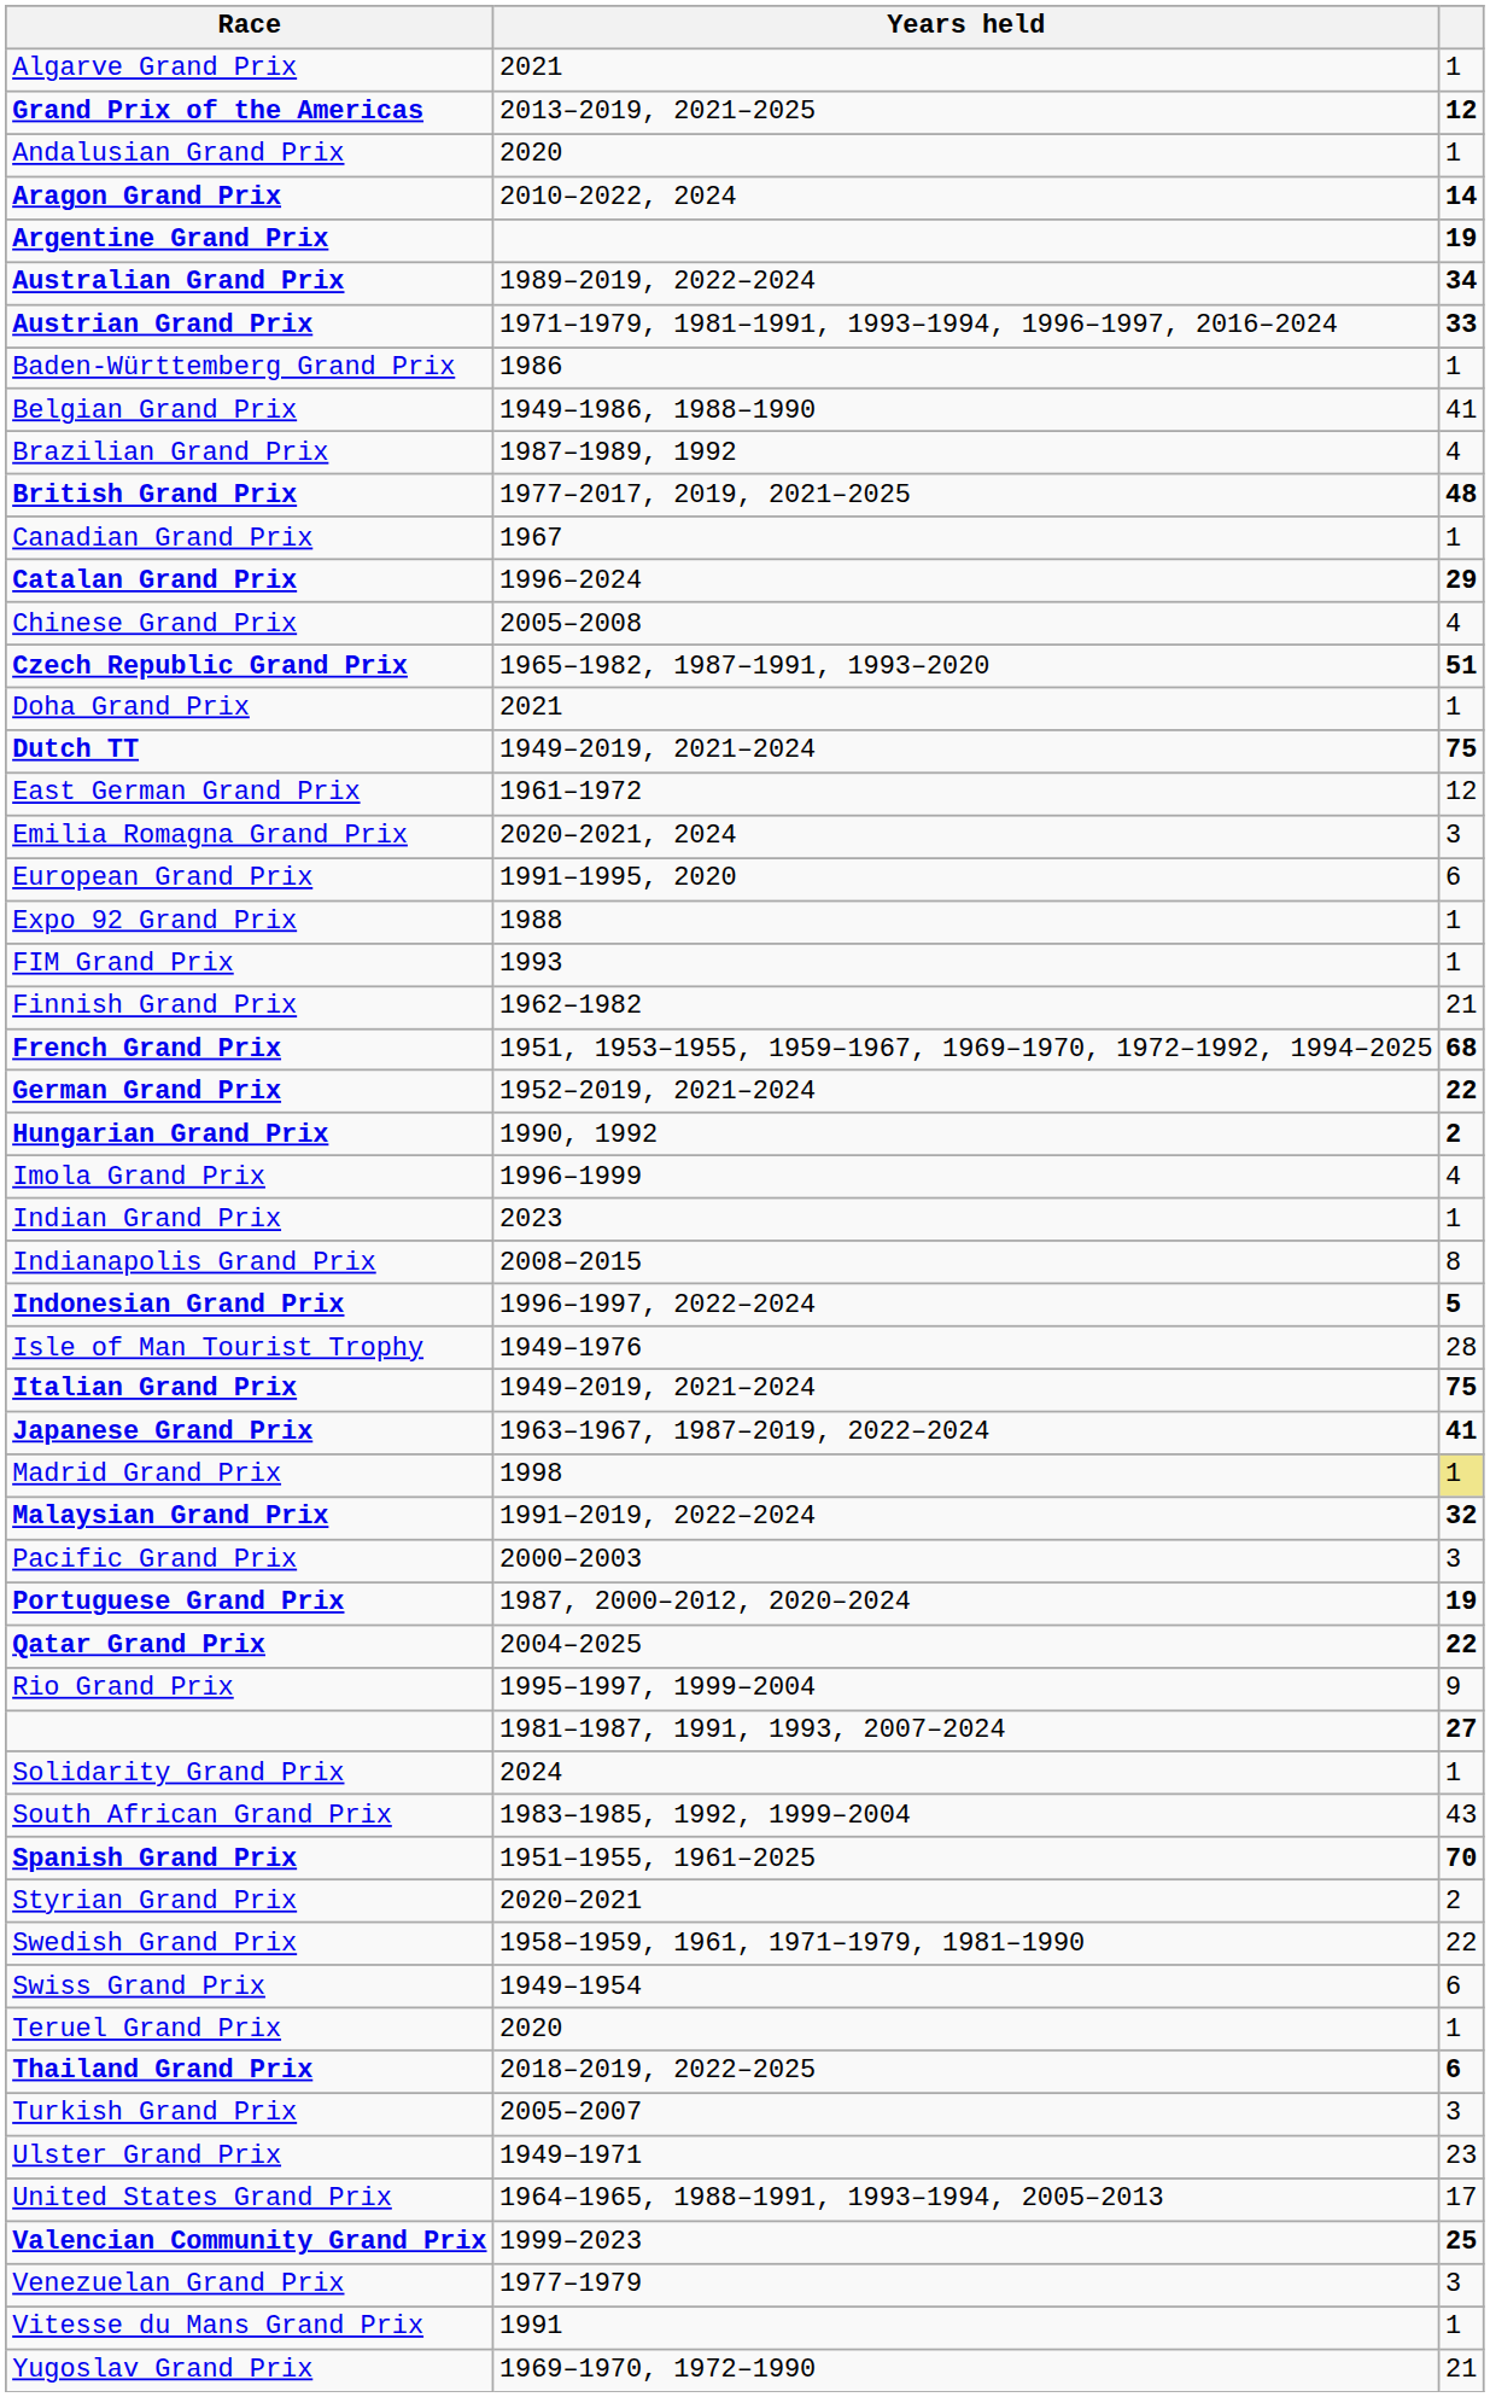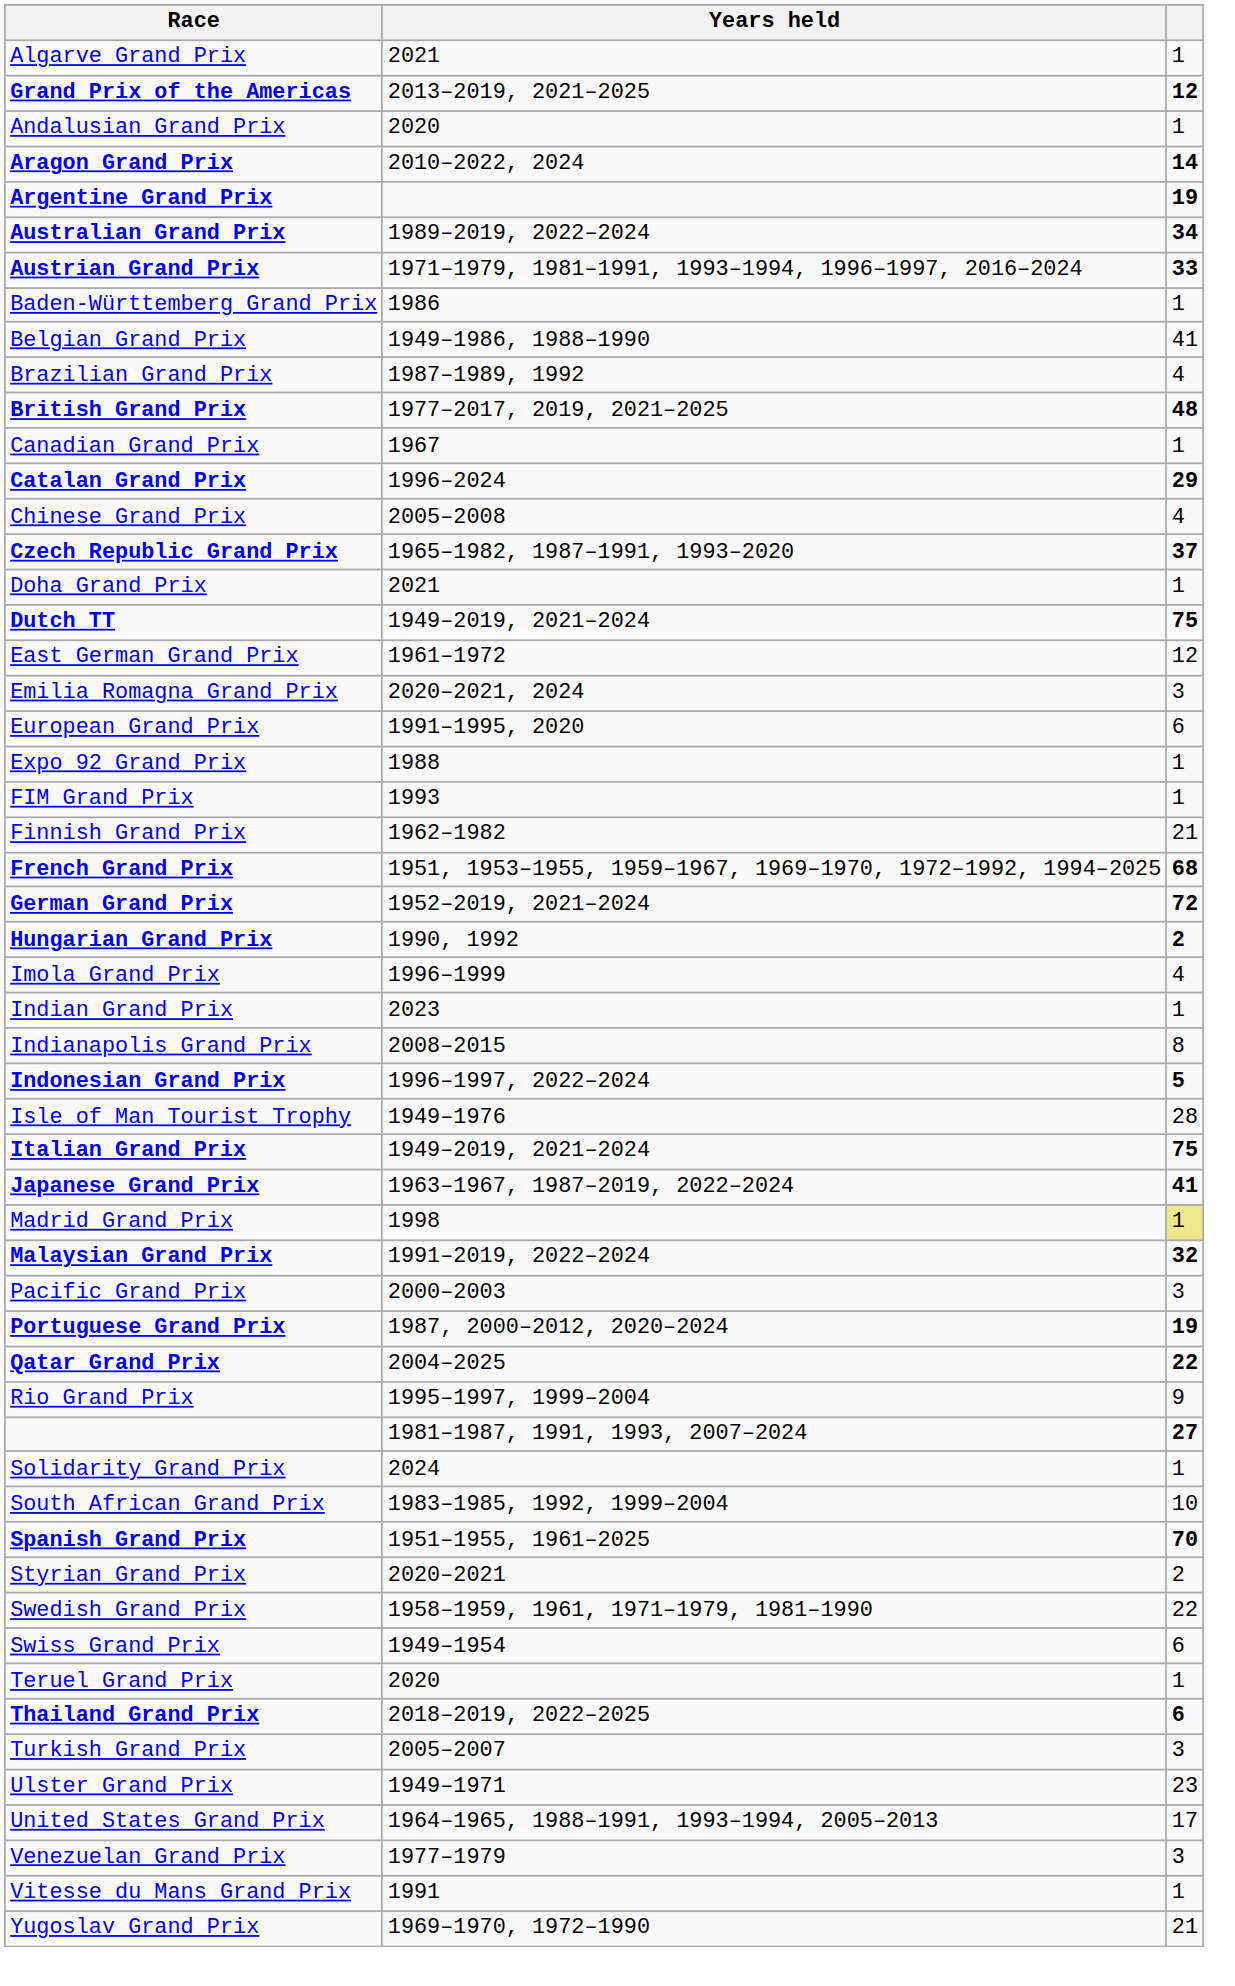 <table class="wikitable sortable" style="font-size:95%">
 <tr>
 <th>Race</th>
 <th>Years held</th>
 <th></th>
 </tr>
 <tr>
 <td> <a href='#'>Algarve Grand Prix</a></td>
 <td>2021</td>
 <td>1</td>
 </tr>
 <tr>
 <td> <strong><a href='#'>Grand Prix of the Americas</a></strong></td>
 <td>2013–2019, 2021–2025</td>
 <td><strong>12</strong></td>
 </tr>
 <tr>
 <td> <a href='#'>Andalusian Grand Prix</a></td>
 <td>2020</td>
 <td>1</td>
 </tr>
 <tr>
 <td> <strong><a href='#'>Aragon Grand Prix</a></strong></td>
 <td>2010–2022, 2024</td>
 <td><strong>14</strong></td>
 </tr>
 <tr>
 <td> <strong><a href='#'>Argentine Grand Prix</a></strong></td>
 <td></td>
 <td><strong>19</strong></td>
 </tr>
 <tr>
 <td> <strong><a href='#'>Australian Grand Prix</a></strong></td>
 <td>1989–2019, 2022–2024</td>
 <td><strong>34</strong></td>
 </tr>
 <tr>
 <td> <strong><a href='#'>Austrian Grand Prix</a></strong></td>
 <td>1971–1979, 1981–1991, 1993–1994, 1996–1997, 2016–2024</td>
 <td><strong>33</strong></td>
 </tr>
 <tr>
 <td> <a href='#'>Baden-Württemberg Grand Prix</a></td>
 <td>1986</td>
 <td>1</td>
 </tr>
 <tr>
 <td> <a href='#'>Belgian Grand Prix</a></td>
 <td>1949–1986, 1988–1990</td>
 <td>41</td>
 </tr>
 <tr>
 <td> <a href='#'>Brazilian Grand Prix</a></td>
 <td>1987–1989, 1992</td>
 <td>4</td>
 </tr>
 <tr>
 <td> <strong><a href='#'>British Grand Prix</a></strong></td>
 <td>1977–2017, 2019, 2021–2025</td>
 <td><strong>48</strong></td>
 </tr>
 <tr>
 <td> <a href='#'>Canadian Grand Prix</a></td>
 <td>1967</td>
 <td>1</td>
 </tr>
 <tr>
 <td> <strong><a href='#'>Catalan Grand Prix</a></strong></td>
 <td>1996–2024</td>
 <td><strong>29</strong></td>
 </tr>
 <tr>
 <td> <a href='#'>Chinese Grand Prix</a></td>
 <td>2005–2008</td>
 <td>4</td>
 </tr>
 <tr>
 <td> <strong><a href='#'>Czech Republic Grand Prix</a></strong></td>
 <td>1965–1982, 1987–1991, 1993–2020</td>
-<td><strong>51</strong></td>
+<td><strong>37</strong></td>
 </tr>
 <tr>
 <td> <a href='#'>Doha Grand Prix</a></td>
 <td>2021</td>
 <td>1</td>
 </tr>
 <tr>
 <td> <strong><a href='#'>Dutch TT</a></strong></td>
 <td>1949–2019, 2021–2024</td>
 <td><strong>75</strong></td>
 </tr>
 <tr>
 <td> <a href='#'>East German Grand Prix</a></td>
 <td>1961–1972</td>
 <td>12</td>
 </tr>
 <tr>
 <td> <a href='#'>Emilia Romagna Grand Prix</a></td>
 <td>2020–2021, 2024</td>
 <td>3</td>
 </tr>
 <tr>
 <td> <a href='#'>European Grand Prix</a></td>
 <td>1991–1995, 2020</td>
 <td>6</td>
 </tr>
 <tr>
 <td> <a href='#'>Expo 92 Grand Prix</a></td>
 <td>1988</td>
 <td>1</td>
 </tr>
 <tr>
 <td> <a href='#'>FIM Grand Prix</a></td>
 <td>1993</td>
 <td>1</td>
 </tr>
 <tr>
 <td> <a href='#'>Finnish Grand Prix</a></td>
 <td>1962–1982</td>
 <td>21</td>
 </tr>
 <tr>
 <td> <strong><a href='#'>French Grand Prix</a></strong></td>
 <td>1951, 1953–1955, 1959–1967, 1969–1970, 1972–1992, 1994–2025</td>
 <td><strong>68</strong></td>
 </tr>
 <tr>
 <td> <strong><a href='#'>German Grand Prix</a></strong></td>
 <td>1952–2019, 2021–2024</td>
-<td><strong>22</strong></td>
+<td><strong>72</strong></td>
 </tr>
 <tr>
 <td> <strong><a href='#'>Hungarian Grand Prix</a></strong></td>
 <td>1990, 1992</td>
 <td><strong>2</strong></td>
 </tr>
 <tr>
 <td> <a href='#'>Imola Grand Prix</a></td>
 <td>1996–1999</td>
 <td>4</td>
 </tr>
 <tr>
 <td> <a href='#'>Indian Grand Prix</a></td>
 <td>2023</td>
 <td>1</td>
 </tr>
 <tr>
 <td> <a href='#'>Indianapolis Grand Prix</a></td>
 <td>2008–2015</td>
 <td>8</td>
 </tr>
 <tr>
 <td> <strong><a href='#'>Indonesian Grand Prix</a></strong></td>
 <td>1996–1997, 2022–2024</td>
 <td><strong>5</strong></td>
 </tr>
 <tr>
 <td> <a href='#'>Isle of Man Tourist Trophy</a></td>
 <td>1949–1976</td>
 <td>28</td>
 </tr>
 <tr>
 <td> <strong><a href='#'>Italian Grand Prix</a></strong></td>
 <td>1949–2019, 2021–2024</td>
 <td><strong>75</strong></td>
 </tr>
 <tr>
 <td> <strong><a href='#'>Japanese Grand Prix</a></strong></td>
 <td>1963–1967, 1987–2019, 2022–2024</td>
 <td><strong>41</strong></td>
 </tr>
 <tr>
 <td> <a href='#'>Madrid Grand Prix</a></td>
 <td>1998</td>
 <td style="background: khaki;">1</td>
 </tr>
 <tr>
 <td><strong> <a href='#'>Malaysian Grand Prix</a></strong></td>
 <td>1991–2019, 2022–2024</td>
 <td><strong>32</strong></td>
 </tr>
 <tr>
 <td> <a href='#'>Pacific Grand Prix</a></td>
 <td>2000–2003</td>
 <td>3</td>
 </tr>
 <tr>
 <td> <strong><a href='#'>Portuguese Grand Prix</a></strong></td>
 <td>1987, 2000–2012, 2020–2024</td>
 <td><strong>19</strong></td>
 </tr>
 <tr>
 <td> <strong><a href='#'>Qatar Grand Prix</a></strong></td>
 <td>2004–2025</td>
 <td><strong>22</strong></td>
 </tr>
 <tr>
 <td> <a href='#'>Rio Grand Prix</a></td>
 <td>1995–1997, 1999–2004</td>
 <td>9</td>
 </tr>
 <tr>
 <td></td>
 <td>1981–1987, 1991, 1993, 2007–2024</td>
 <td><strong>27</strong></td>
 </tr>
 <tr>
 <td><a href='#'>Solidarity Grand Prix</a></td>
 <td>2024</td>
 <td>1</td>
 </tr>
 <tr>
 <td> <a href='#'>South African Grand Prix</a></td>
 <td>1983–1985, 1992, 1999–2004</td>
-<td>43</td>
+<td>10</td>
 </tr>
 <tr>
 <td> <strong><a href='#'>Spanish Grand Prix</a></strong></td>
 <td>1951–1955, 1961–2025</td>
 <td><strong>70</strong></td>
 </tr>
 <tr>
 <td> <a href='#'>Styrian Grand Prix</a></td>
 <td>2020–2021</td>
 <td>2</td>
 </tr>
 <tr>
 <td> <a href='#'>Swedish Grand Prix</a></td>
 <td>1958–1959, 1961, 1971–1979, 1981–1990</td>
 <td>22</td>
 </tr>
 <tr>
 <td> <a href='#'>Swiss Grand Prix</a></td>
 <td>1949–1954</td>
 <td>6</td>
 </tr>
 <tr>
 <td> <a href='#'>Teruel Grand Prix</a></td>
 <td>2020</td>
 <td>1</td>
 </tr>
 <tr>
 <td> <strong><a href='#'>Thailand Grand Prix</a></strong></td>
 <td>2018–2019, 2022–2025</td>
 <td><strong>6</strong></td>
 </tr>
 <tr>
 <td> <a href='#'>Turkish Grand Prix</a></td>
 <td>2005–2007</td>
 <td>3</td>
 </tr>
 <tr>
 <td> <a href='#'>Ulster Grand Prix</a></td>
 <td>1949–1971</td>
 <td>23</td>
 </tr>
 <tr>
 <td> <a href='#'>United States Grand Prix</a></td>
 <td>1964–1965, 1988–1991, 1993–1994, 2005–2013</td>
 <td>17</td>
 </tr>
 <tr>
-<td> <strong><a href='#'>Valencian Community Grand Prix</a></strong></td>
-<td>1999–2023</td>
-<td><strong>25</strong></td>
-</tr>
-<tr>
 <td> <a href='#'>Venezuelan Grand Prix</a></td>
 <td>1977–1979</td>
 <td>3</td>
 </tr>
 <tr>
 <td> <a href='#'>Vitesse du Mans Grand Prix</a></td>
 <td>1991</td>
 <td>1</td>
 </tr>
 <tr>
 <td> <a href='#'>Yugoslav Grand Prix</a></td>
 <td>1969–1970, 1972–1990</td>
 <td>21</td>
 </tr>
 </table>
